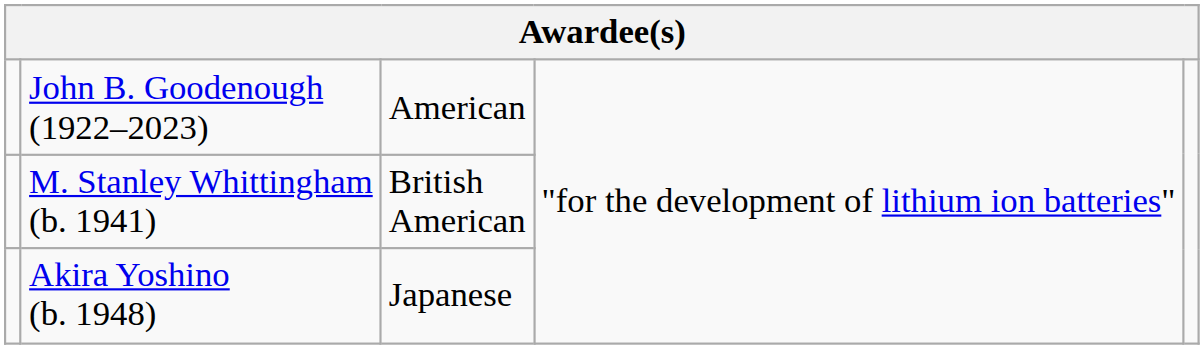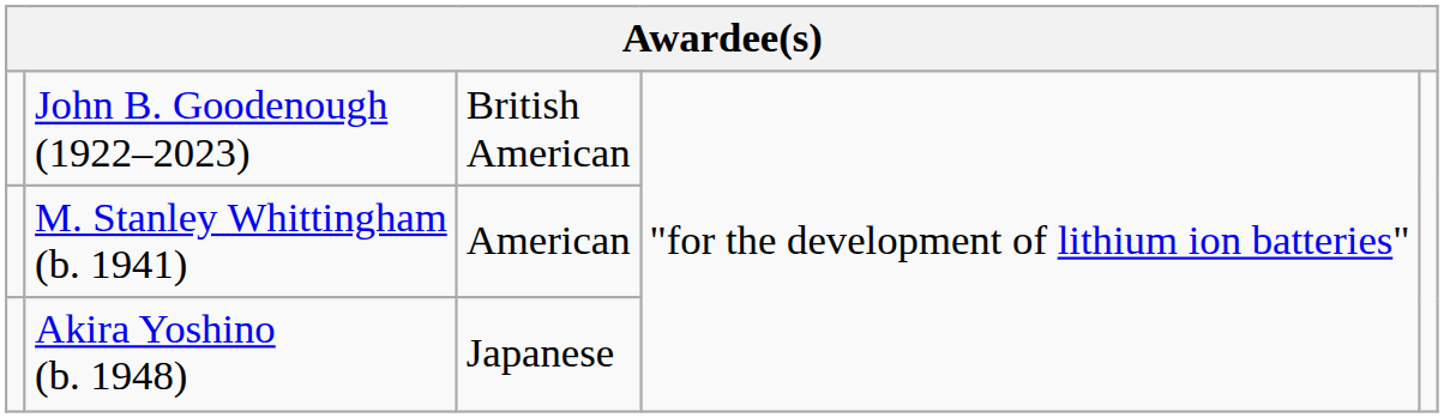 <table class="wikitable">
 <tr>
 <th colspan="5">Awardee(s)</th>
 </tr>
 <tr>
 <td></td>
 <td><a href='#'>John B. Goodenough</a><br>(1922–2023)</td>
-<td> American</td>
+<td> British<br> American</td>
 <td rowspan="3">"for the development of <a href='#'>lithium ion batteries</a>"</td>
 <td rowspan="3"></td>
 </tr>
 <tr>
 <td></td>
 <td><a href='#'>M. Stanley Whittingham</a><br>(b. 1941)</td>
-<td> British<br> American</td>
+<td> American</td>
 </tr>
 <tr>
 <td></td>
 <td><a href='#'>Akira Yoshino</a><br>(b. 1948)</td>
 <td> Japanese</td>
 </tr>
 </table>
